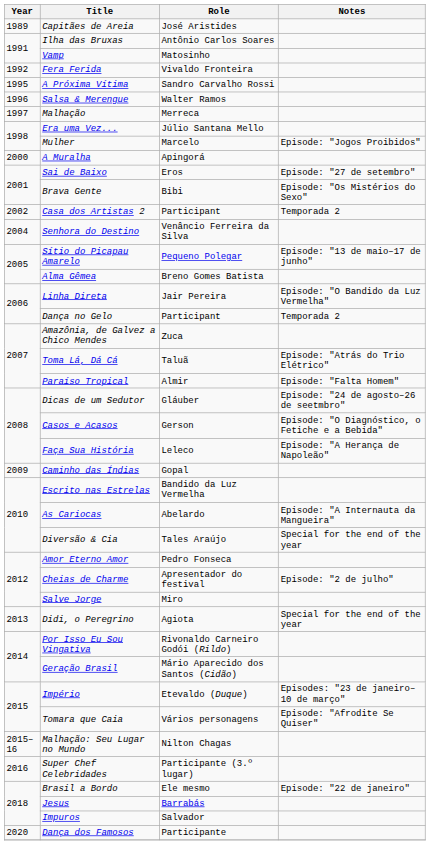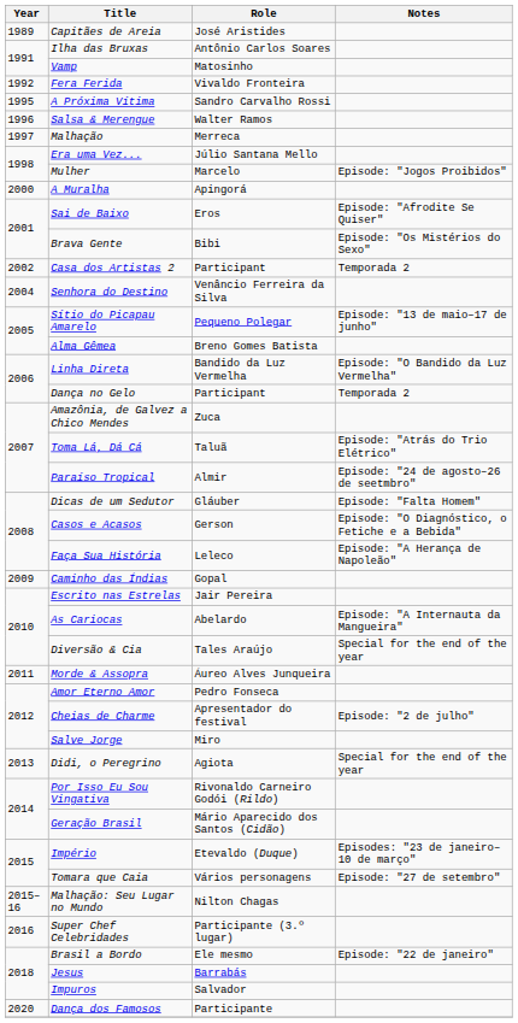 <table class="wikitable">
 <tr>
 <th>Year</th>
 <th>Title</th>
 <th>Role</th>
 <th>Notes</th>
 </tr>
 <tr>
 <td>1989</td>
 <td><em>Capitães de Areia</em></td>
 <td>José Aristides</td>
 <td></td>
 </tr>
 <tr>
 <td rowspan="2">1991</td>
 <td><em>Ilha das Bruxas</em></td>
 <td>Antônio Carlos Soares</td>
 <td></td>
 </tr>
 <tr>
 <td><em><a href='#'>Vamp</a></em></td>
 <td>Matosinho</td>
 <td></td>
 </tr>
 <tr>
 <td>1992</td>
 <td><em><a href='#'>Fera Ferida</a></em></td>
 <td>Vivaldo Fronteira</td>
 <td></td>
 </tr>
 <tr>
 <td>1995</td>
 <td><em><a href='#'>A Próxima Vítima</a></em></td>
 <td>Sandro Carvalho Rossi</td>
 <td></td>
 </tr>
 <tr>
 <td>1996</td>
 <td><em><a href='#'>Salsa & Merengue</a></em></td>
 <td>Walter Ramos</td>
 <td></td>
 </tr>
 <tr>
 <td>1997</td>
 <td><em>Malhação</em></td>
 <td>Merreca</td>
 <td></td>
 </tr>
 <tr>
 <td rowspan="2">1998</td>
 <td><em><a href='#'>Era uma Vez...</a></em></td>
 <td>Júlio Santana Mello</td>
 <td></td>
 </tr>
 <tr>
 <td><em>Mulher</em></td>
 <td>Marcelo</td>
 <td>Episode: "Jogos Proibidos"</td>
 </tr>
 <tr>
 <td>2000</td>
 <td><em><a href='#'>A Muralha</a></em></td>
 <td>Apingorá</td>
 <td></td>
 </tr>
 <tr>
 <td rowspan="2">2001</td>
 <td><em><a href='#'>Sai de Baixo</a></em></td>
 <td>Eros</td>
-<td>Episode: "27 de setembro"</td>
+<td>Episode: "Afrodite Se Quiser"</td>
 </tr>
 <tr>
 <td><em>Brava Gente</em></td>
 <td>Bibi</td>
 <td>Episode: "Os Mistérios do Sexo"</td>
 </tr>
 <tr>
 <td>2002</td>
 <td><em><a href='#'>Casa dos Artistas</a> 2</em></td>
 <td>Participant</td>
 <td>Temporada 2</td>
 </tr>
 <tr>
 <td>2004</td>
 <td><em><a href='#'>Senhora do Destino</a></em></td>
 <td>Venâncio Ferreira da Silva</td>
 <td></td>
 </tr>
 <tr>
 <td rowspan="2">2005</td>
 <td><em><a href='#'>Sítio do Picapau Amarelo</a></em></td>
 <td><a href='#'>Pequeno Polegar</a></td>
 <td>Episode: "13 de maio–17 de junho"</td>
 </tr>
 <tr>
 <td><em><a href='#'>Alma Gêmea</a></em></td>
 <td>Breno Gomes Batista</td>
 <td></td>
 </tr>
 <tr>
 <td rowspan="2">2006</td>
 <td><em><a href='#'>Linha Direta</a></em></td>
-<td>Jair Pereira</td>
+<td>Bandido da Luz Vermelha</td>
 <td>Episode: "O Bandido da Luz Vermelha"</td>
 </tr>
 <tr>
 <td><em>Dança no Gelo</em></td>
 <td>Participant</td>
 <td>Temporada 2</td>
 </tr>
 <tr>
 <td rowspan="3">2007</td>
 <td><em>Amazônia, de Galvez a Chico Mendes</em></td>
 <td>Zuca</td>
 <td></td>
 </tr>
 <tr>
 <td><em><a href='#'>Toma Lá, Dá Cá</a></em></td>
 <td>Taluã</td>
 <td>Episode: "Atrás do Trio Elétrico"</td>
 </tr>
 <tr>
 <td><em><a href='#'>Paraíso Tropical</a></em></td>
 <td>Almir</td>
-<td>Episode: "Falta Homem"</td>
+<td>Episode: "24 de agosto–26 de seetmbro"</td>
 </tr>
 <tr>
 <td rowspan="3">2008</td>
 <td><em>Dicas de um Sedutor</em></td>
 <td>Gláuber</td>
-<td>Episode: "24 de agosto–26 de seetmbro"</td>
+<td>Episode: "Falta Homem"</td>
 </tr>
 <tr>
 <td><em><a href='#'>Casos e Acasos</a></em></td>
 <td>Gerson</td>
 <td>Episode: "O Diagnóstico, o Fetiche e a Bebida"</td>
 </tr>
 <tr>
 <td><em><a href='#'>Faça Sua História</a></em></td>
 <td>Leleco</td>
 <td>Episode: "A Herança de Napoleão"</td>
 </tr>
 <tr>
 <td>2009</td>
 <td><em><a href='#'>Caminho das Índias</a></em></td>
 <td>Gopal</td>
 <td></td>
 </tr>
 <tr>
 <td rowspan="3">2010</td>
 <td><em><a href='#'>Escrito nas Estrelas</a></em></td>
-<td>Bandido da Luz Vermelha</td>
+<td>Jair Pereira</td>
 <td></td>
 </tr>
 <tr>
 <td><em><a href='#'>As Cariocas</a></em></td>
 <td>Abelardo</td>
 <td>Episode: "A Internauta da Mangueira"</td>
 </tr>
 <tr>
 <td><em>Diversão &amp; Cia</em></td>
 <td>Tales Araújo</td>
 <td>Special for the end of the year</td>
+</tr>
+<tr>
+<td>2011</td>
+<td><em><a href='#'>Morde & Assopra</a></em></td>
+<td>Áureo Alves Junqueira</td>
+<td></td>
 </tr>
 <tr>
 <td rowspan="3">2012</td>
 <td><em><a href='#'>Amor Eterno Amor</a></em></td>
 <td>Pedro Fonseca</td>
 <td></td>
 </tr>
 <tr>
 <td><em><a href='#'>Cheias de Charme</a></em></td>
 <td>Apresentador do festival</td>
 <td>Episode: "2 de julho"</td>
 </tr>
 <tr>
 <td><em><a href='#'>Salve Jorge</a></em></td>
 <td>Miro</td>
 <td></td>
 </tr>
 <tr>
 <td>2013</td>
 <td><em>Didi, o Peregrino</em></td>
 <td>Agiota</td>
 <td>Special for the end of the year</td>
 </tr>
 <tr>
 <td rowspan="2">2014</td>
 <td><em><a href='#'>Por Isso Eu Sou Vingativa</a></em></td>
 <td>Rivonaldo Carneiro Godói (<em>Rildo</em>)</td>
 <td></td>
 </tr>
 <tr>
 <td><em><a href='#'>Geração Brasil</a></em></td>
 <td>Mário Aparecido dos Santos (<em>Cidão</em>)</td>
 <td></td>
 </tr>
 <tr>
 <td rowspan="2">2015</td>
 <td><em><a href='#'>Império</a></em></td>
 <td>Etevaldo (<em>Duque</em>)</td>
 <td>Episodes: "23 de janeiro–10 de março"</td>
 </tr>
 <tr>
 <td><em>Tomara que Caia</em></td>
 <td>Vários personagens</td>
-<td>Episode: "Afrodite Se Quiser"</td>
+<td>Episode: "27 de setembro"</td>
 </tr>
 <tr>
 <td>2015–16</td>
 <td><em>Malhação: Seu Lugar no Mundo</em></td>
 <td>Nilton Chagas</td>
 <td></td>
 </tr>
 <tr>
 <td>2016</td>
 <td><em>Super Chef Celebridades</em></td>
 <td>Participante (3.º lugar)</td>
 <td></td>
 </tr>
 <tr>
 <td rowspan="3">2018</td>
 <td><em>Brasil a Bordo</em></td>
 <td>Ele mesmo</td>
 <td>Episode: "22 de janeiro"</td>
 </tr>
 <tr>
 <td><em><a href='#'>Jesus</a></em></td>
 <td><a href='#'>Barrabás</a></td>
 <td></td>
 </tr>
 <tr>
 <td><em><a href='#'>Impuros</a></em></td>
 <td>Salvador</td>
 <td></td>
 </tr>
 <tr>
 <td>2020</td>
 <td><em><a href='#'>Dança dos Famosos</a></em></td>
 <td>Participante</td>
 <td></td>
 </tr>
 <tr>
 </tr>
 </table>
